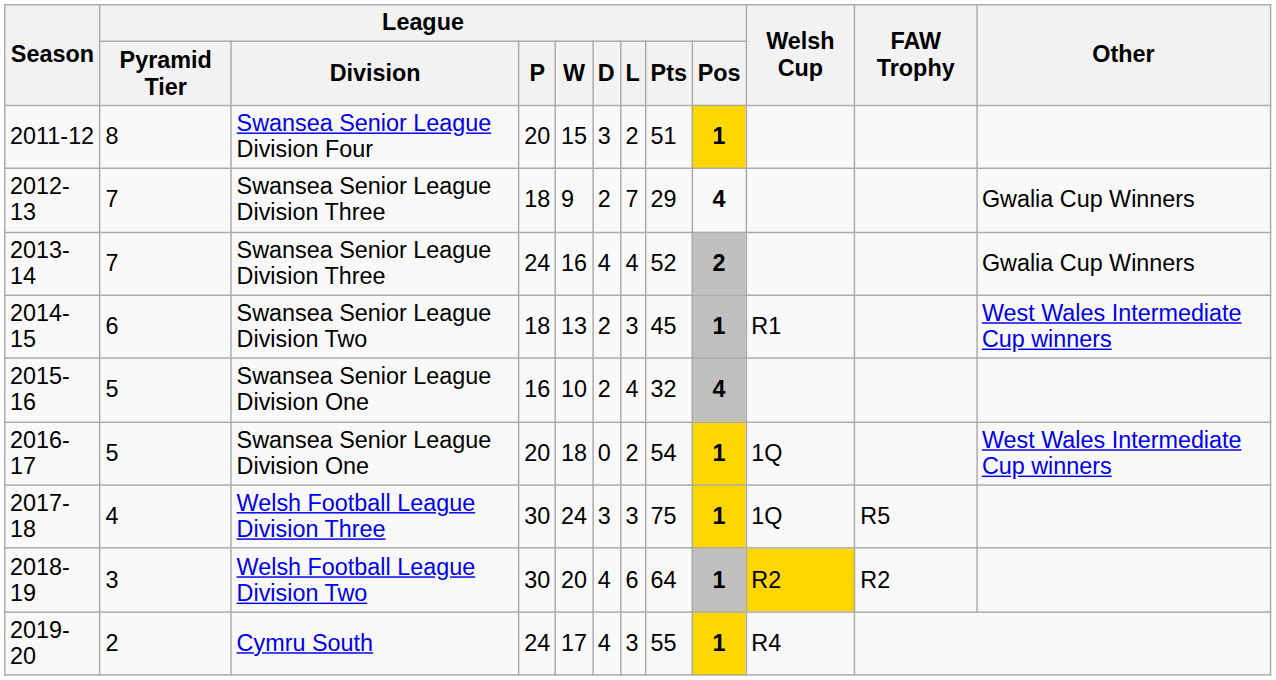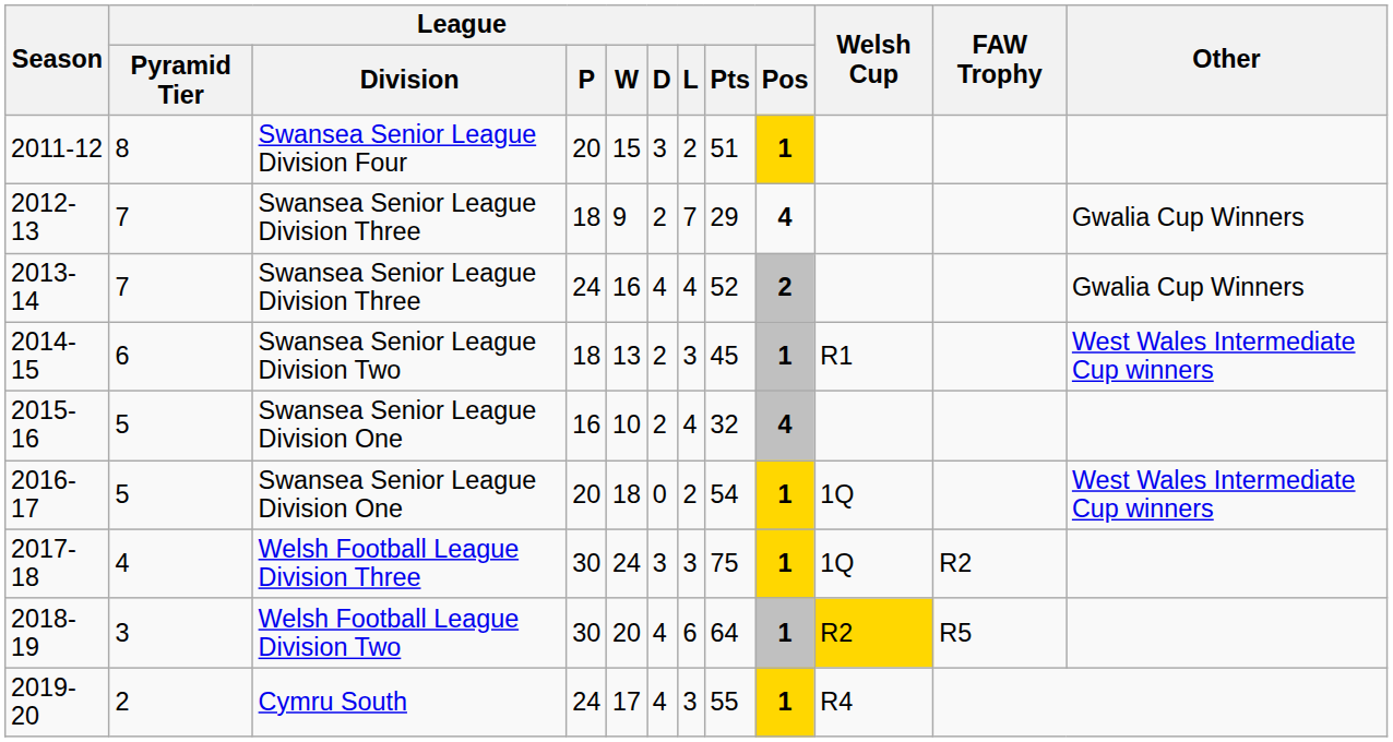 <table class="wikitable">
 <tr>
 <th rowspan="2">Season</th>
 <th colspan="8">League</th>
 <th rowspan="2">Welsh Cup</th>
 <th rowspan="2">FAW Trophy</th>
 <th rowspan="2">Other</th>
 </tr>
 <tr>
 <th>Pyramid Tier</th>
 <th>Division</th>
 <th>P</th>
 <th>W</th>
 <th>D</th>
 <th>L</th>
 <th>Pts</th>
 <th>Pos</th>
 </tr>
 <tr>
 <td>2011-12</td>
 <td>8</td>
 <td><a href='#'>Swansea Senior League</a> Division Four</td>
 <td>20</td>
 <td>15</td>
 <td>3</td>
 <td>2</td>
 <td>51</td>
 <td align=center bgcolor="Gold"><strong>1</strong></td>
 <td></td>
 <td></td>
 <td></td>
 </tr>
 <tr>
 <td>2012-13</td>
 <td>7</td>
 <td>Swansea Senior League Division Three</td>
 <td>18</td>
 <td>9</td>
 <td>2</td>
 <td>7</td>
 <td>29</td>
 <td align=center bgcolor=""><strong>4</strong></td>
 <td></td>
 <td></td>
 <td>Gwalia Cup Winners</td>
 </tr>
 <tr>
 <td>2013-14</td>
 <td>7</td>
 <td>Swansea Senior League Division Three</td>
 <td>24</td>
 <td>16</td>
 <td>4</td>
 <td>4</td>
 <td>52</td>
 <td align=center bgcolor="Silver"><strong>2</strong></td>
 <td></td>
 <td></td>
 <td>Gwalia Cup Winners</td>
 </tr>
 <tr>
 <td>2014-15</td>
 <td>6</td>
 <td>Swansea Senior League Division Two</td>
 <td>18</td>
 <td>13</td>
 <td>2</td>
 <td>3</td>
 <td>45</td>
 <td align=center bgcolor="Silver"><strong>1</strong></td>
 <td>R1</td>
 <td></td>
 <td><a href='#'>West Wales Intermediate Cup winners</a></td>
 </tr>
 <tr>
 <td>2015-16</td>
 <td>5</td>
 <td>Swansea Senior League Division One</td>
 <td>16</td>
 <td>10</td>
 <td>2</td>
 <td>4</td>
 <td>32</td>
 <td align=center bgcolor="Silver"><strong>4</strong></td>
 <td></td>
 <td></td>
 <td></td>
 </tr>
 <tr>
 <td>2016-17</td>
 <td>5</td>
 <td>Swansea Senior League Division One</td>
 <td>20</td>
 <td>18</td>
 <td>0</td>
 <td>2</td>
 <td>54</td>
 <td align=center bgcolor="Gold"><strong>1</strong></td>
 <td>1Q</td>
 <td></td>
 <td><a href='#'>West Wales Intermediate Cup winners</a></td>
 </tr>
 <tr>
 <td>2017-18</td>
 <td>4</td>
 <td><a href='#'>Welsh Football League Division Three</a></td>
 <td>30</td>
 <td>24</td>
 <td>3</td>
 <td>3</td>
 <td>75</td>
 <td align=center bgcolor="Gold"><strong>1</strong></td>
 <td>1Q</td>
-<td>R5</td>
+<td>R2</td>
 <td></td>
 </tr>
 <tr>
 <td>2018-19</td>
 <td>3</td>
 <td><a href='#'>Welsh Football League Division Two</a></td>
 <td>30</td>
 <td>20</td>
 <td>4</td>
 <td>6</td>
 <td>64</td>
 <td align=center bgcolor="Silver"><strong>1</strong></td>
 <td style="background: gold;">R2</td>
-<td>R2</td>
+<td>R5</td>
 <td></td>
 </tr>
 <tr>
 <td>2019-20</td>
 <td>2</td>
 <td><a href='#'>Cymru South</a></td>
 <td>24</td>
 <td>17</td>
 <td>4</td>
 <td>3</td>
 <td>55</td>
 <td align=center bgcolor="Gold"><strong>1</strong></td>
 <td>R4</td>
 </tr>
 </table>
